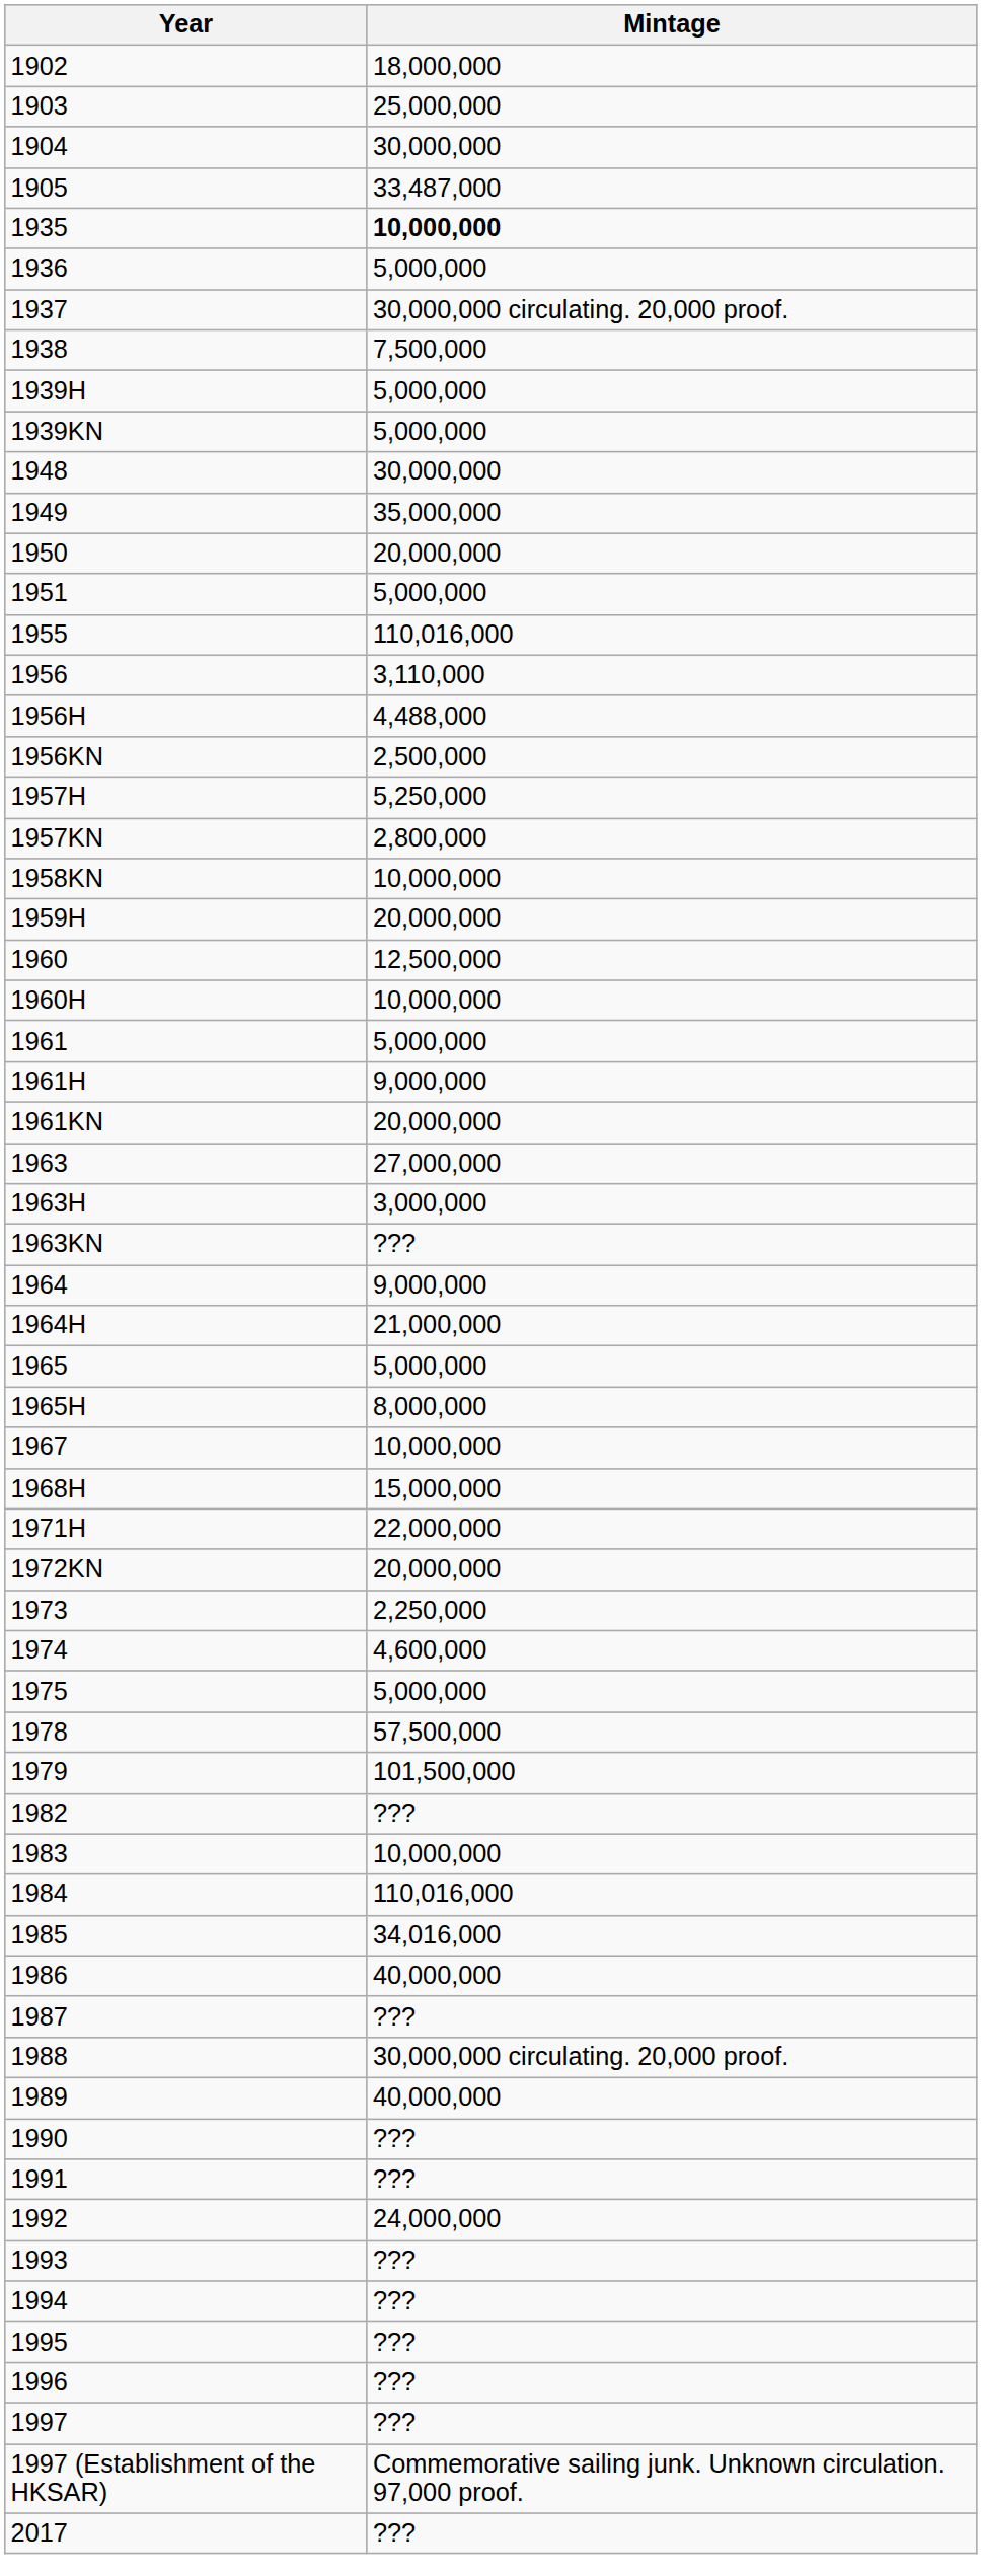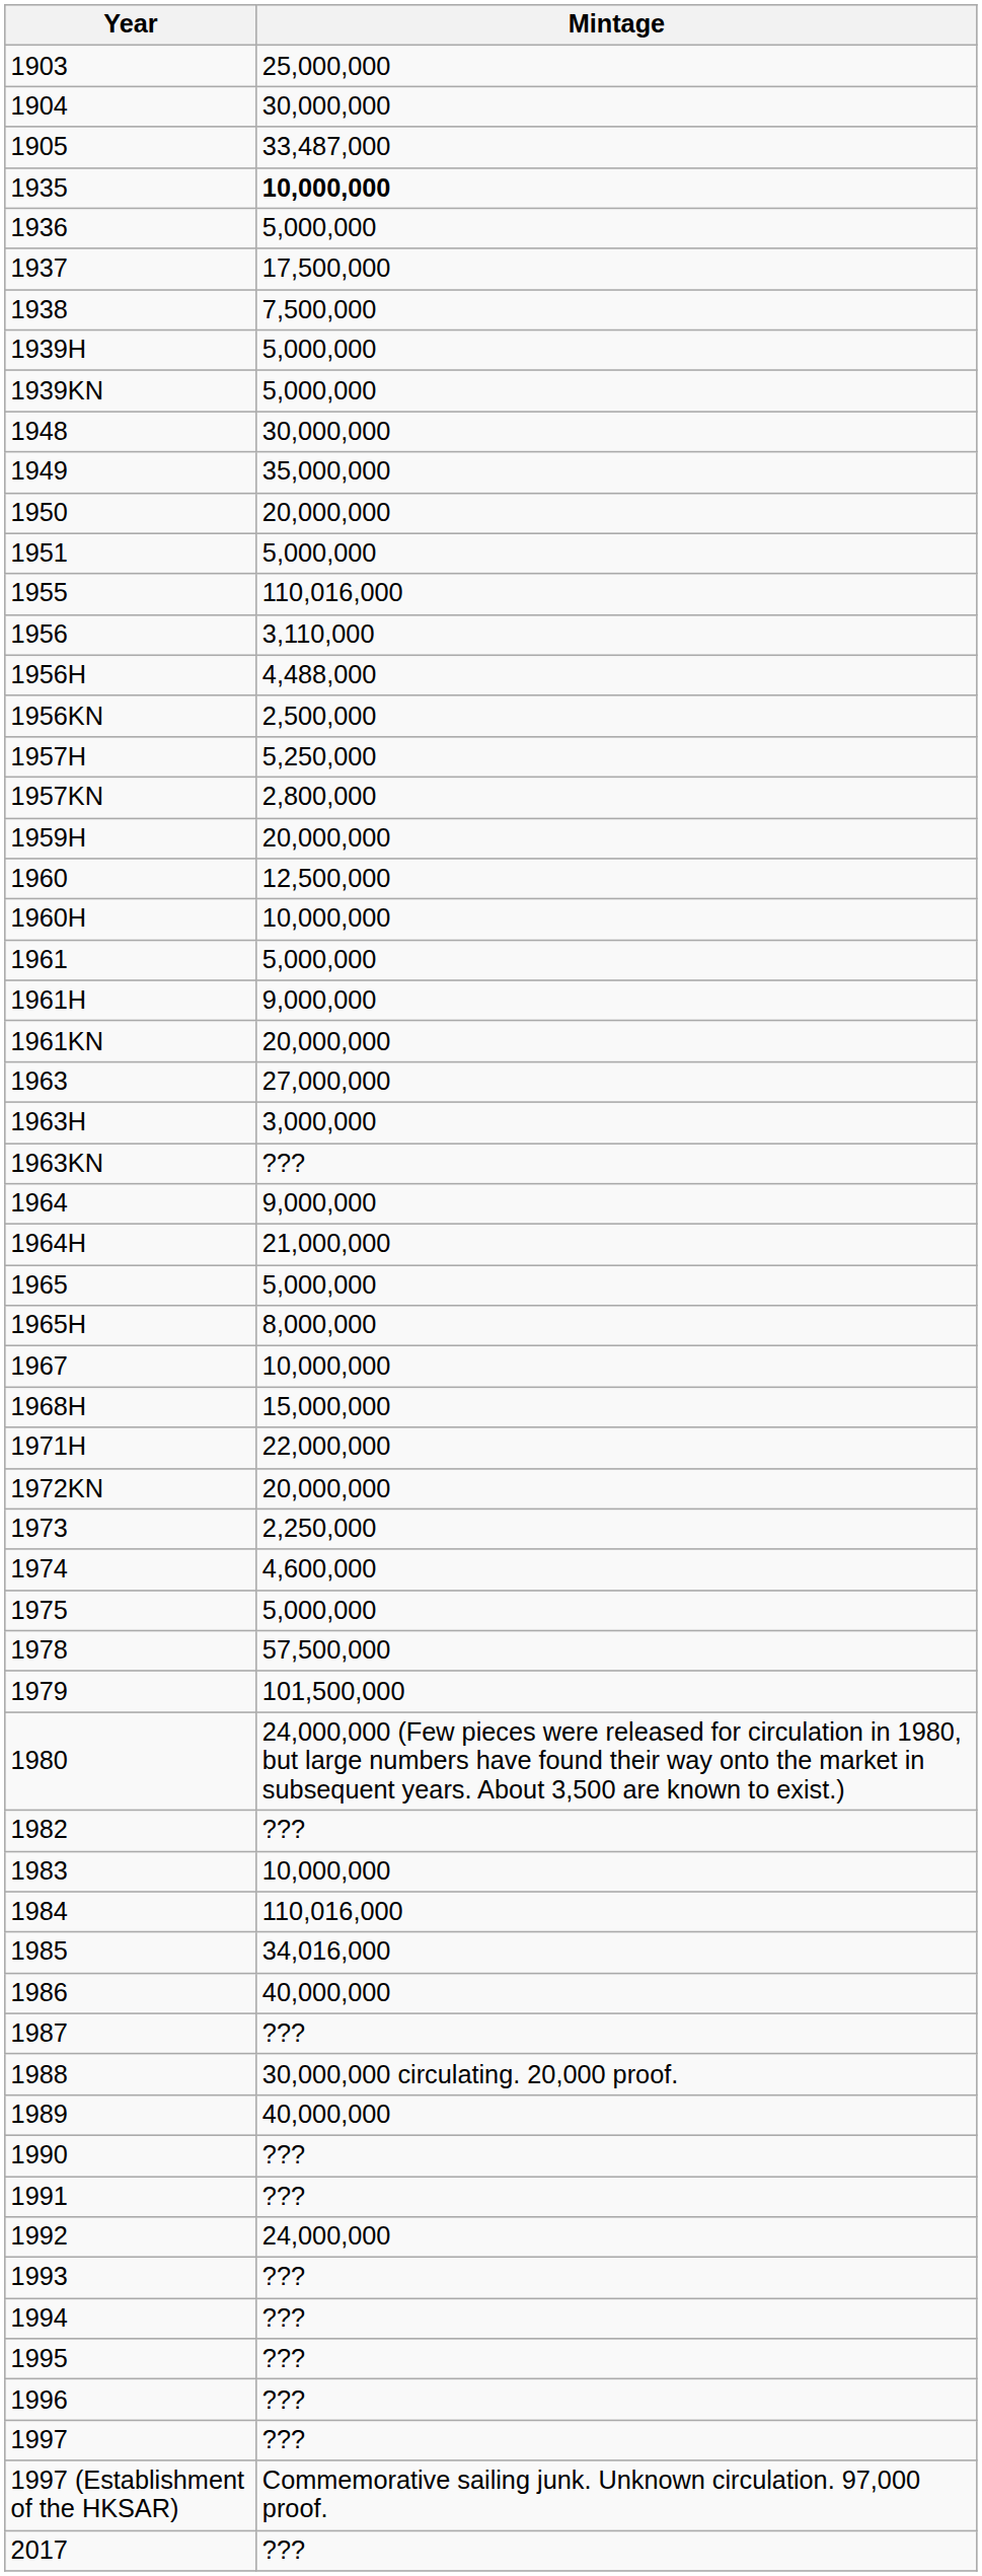 <table class=wikitable>
 <tr>
 <th>Year</th>
 <th>Mintage</th>
-</tr>
-<tr>
-<td>1902</td>
-<td>18,000,000</td>
 </tr>
 <tr>
 <td>1903</td>
 <td>25,000,000</td>
 </tr>
 <tr>
 <td>1904</td>
 <td>30,000,000</td>
 </tr>
 <tr>
 <td>1905</td>
 <td>33,487,000</td>
 </tr>
 <tr>
 <td>1935</td>
 <td><strong>10,000,000</strong></td>
 </tr>
 <tr>
 <td>1936</td>
 <td>5,000,000</td>
 </tr>
 <tr>
 <td>1937</td>
-<td>30,000,000 circulating. 20,000 proof.</td>
+<td>17,500,000</td>
 </tr>
 <tr>
 <td>1938</td>
 <td>7,500,000</td>
 </tr>
 <tr>
 <td>1939H</td>
 <td>5,000,000</td>
 </tr>
 <tr>
 <td>1939KN</td>
 <td>5,000,000</td>
 </tr>
 <tr>
 <td>1948</td>
 <td>30,000,000</td>
 </tr>
 <tr>
 <td>1949</td>
 <td>35,000,000</td>
 </tr>
 <tr>
 <td>1950</td>
 <td>20,000,000</td>
 </tr>
 <tr>
 <td>1951</td>
 <td>5,000,000</td>
 </tr>
 <tr>
 <td>1955</td>
 <td>110,016,000</td>
 </tr>
 <tr>
 <td>1956</td>
 <td>3,110,000</td>
 </tr>
 <tr>
 <td>1956H</td>
 <td>4,488,000</td>
 </tr>
 <tr>
 <td>1956KN</td>
 <td>2,500,000</td>
 </tr>
 <tr>
 <td>1957H</td>
 <td>5,250,000</td>
 </tr>
 <tr>
 <td>1957KN</td>
 <td>2,800,000</td>
-</tr>
-<tr>
-<td>1958KN</td>
-<td>10,000,000</td>
 </tr>
 <tr>
 <td>1959H</td>
 <td>20,000,000</td>
 </tr>
 <tr>
 <td>1960</td>
 <td>12,500,000</td>
 </tr>
 <tr>
 <td>1960H</td>
 <td>10,000,000</td>
 </tr>
 <tr>
 <td>1961</td>
 <td>5,000,000</td>
 </tr>
 <tr>
 <td>1961H</td>
 <td>9,000,000</td>
 </tr>
 <tr>
 <td>1961KN</td>
 <td>20,000,000</td>
 </tr>
 <tr>
 <td>1963</td>
 <td>27,000,000</td>
 </tr>
 <tr>
 <td>1963H</td>
 <td>3,000,000</td>
 </tr>
 <tr>
 <td>1963KN</td>
 <td>???</td>
 </tr>
 <tr>
 <td>1964</td>
 <td>9,000,000</td>
 </tr>
 <tr>
 <td>1964H</td>
 <td>21,000,000</td>
 </tr>
 <tr>
 <td>1965</td>
 <td>5,000,000</td>
 </tr>
 <tr>
 <td>1965H</td>
 <td>8,000,000</td>
 </tr>
 <tr>
 <td>1967</td>
 <td>10,000,000</td>
 </tr>
 <tr>
 <td>1968H</td>
 <td>15,000,000</td>
 </tr>
 <tr>
 <td>1971H</td>
 <td>22,000,000</td>
 </tr>
 <tr>
 <td>1972KN</td>
 <td>20,000,000</td>
 </tr>
 <tr>
 <td>1973</td>
 <td>2,250,000</td>
 </tr>
 <tr>
 <td>1974</td>
 <td>4,600,000</td>
 </tr>
 <tr>
 <td>1975</td>
 <td>5,000,000</td>
 </tr>
 <tr>
 <td>1978</td>
 <td>57,500,000</td>
 </tr>
 <tr>
 <td>1979</td>
 <td>101,500,000</td>
 </tr>
 <tr>
+<td>1980</td>
+<td>24,000,000 (Few pieces were released for circulation in 1980, but large numbers have found their way onto the market in subsequent years. About 3,500 are known to exist.)</td>
+</tr>
+<tr>
 <td>1982</td>
 <td>???</td>
 </tr>
 <tr>
 <td>1983</td>
 <td>10,000,000</td>
 </tr>
 <tr>
 <td>1984</td>
 <td>110,016,000</td>
 </tr>
 <tr>
 <td>1985</td>
 <td>34,016,000</td>
 </tr>
 <tr>
 <td>1986</td>
 <td>40,000,000</td>
 </tr>
 <tr>
 <td>1987</td>
 <td>???</td>
 </tr>
 <tr>
 <td>1988</td>
 <td>30,000,000 circulating. 20,000 proof.</td>
 </tr>
 <tr>
 <td>1989</td>
 <td>40,000,000</td>
 </tr>
 <tr>
 <td>1990</td>
 <td>???</td>
 </tr>
 <tr>
 <td>1991</td>
 <td>???</td>
 </tr>
 <tr>
 <td>1992</td>
 <td>24,000,000</td>
 </tr>
 <tr>
 <td>1993</td>
 <td>???</td>
 </tr>
 <tr>
 <td>1994</td>
 <td>???</td>
 </tr>
 <tr>
 <td>1995</td>
 <td>???</td>
 </tr>
 <tr>
 <td>1996</td>
 <td>???</td>
 </tr>
 <tr>
 <td>1997</td>
 <td>???</td>
 </tr>
 <tr>
 <td>1997 (Establishment of the HKSAR)</td>
 <td>Commemorative sailing junk. Unknown circulation. 97,000 proof.</td>
 </tr>
 <tr>
 <td>2017</td>
 <td>???</td>
 </tr>
 </table>
